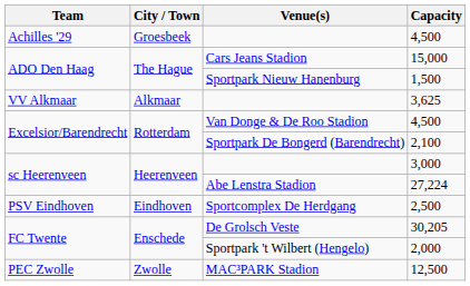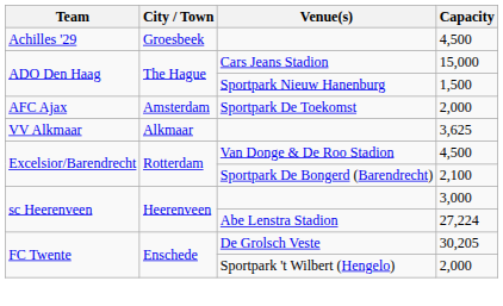 <table class="wikitable sortable">
 <tr>
 <th>Team</th>
 <th>City / Town</th>
 <th>Venue(s)</th>
 <th>Capacity</th>
 </tr>
 <tr>
 <td><a href='#'>Achilles '29</a></td>
 <td><a href='#'>Groesbeek</a></td>
 <td></td>
 <td>4,500</td>
 </tr>
 <tr>
 <td rowspan=2><a href='#'>ADO Den Haag</a></td>
 <td rowspan=2><a href='#'>The Hague</a></td>
 <td><a href='#'>Cars Jeans Stadion</a></td>
 <td>15,000</td>
 </tr>
 <tr>
 <td><a href='#'>Sportpark Nieuw Hanenburg</a></td>
 <td>1,500</td>
+</tr>
+<tr>
+<td><a href='#'>AFC Ajax</a></td>
+<td><a href='#'>Amsterdam</a></td>
+<td><a href='#'>Sportpark De Toekomst</a></td>
+<td>2,000</td>
 </tr>
 <tr>
 <td><a href='#'>VV Alkmaar</a></td>
 <td><a href='#'>Alkmaar</a></td>
 <td></td>
 <td>3,625</td>
 </tr>
 <tr>
 <td rowspan=2><a href='#'>Excelsior/Barendrecht</a></td>
 <td rowspan=2><a href='#'>Rotterdam</a></td>
 <td><a href='#'>Van Donge & De Roo Stadion</a></td>
 <td>4,500</td>
 </tr>
 <tr>
 <td><a href='#'>Sportpark De Bongerd</a> (<a href='#'>Barendrecht</a>)</td>
 <td>2,100</td>
 </tr>
 <tr>
 <td rowspan=2><a href='#'>sc Heerenveen</a></td>
 <td rowspan=2><a href='#'>Heerenveen</a></td>
 <td></td>
 <td>3,000</td>
 </tr>
 <tr>
 <td><a href='#'>Abe Lenstra Stadion</a></td>
 <td>27,224</td>
 </tr>
 <tr>
-<td><a href='#'>PSV Eindhoven</a></td>
-<td><a href='#'>Eindhoven</a></td>
-<td><a href='#'>Sportcomplex De Herdgang</a></td>
-<td>2,500</td>
-</tr>
-<tr>
 <td rowspan="2"><a href='#'>FC Twente</a></td>
 <td rowspan="2"><a href='#'>Enschede</a></td>
 <td><a href='#'>De Grolsch Veste</a></td>
 <td>30,205</td>
 </tr>
 <tr>
 <td>Sportpark 't Wilbert (<a href='#'>Hengelo</a>)</td>
 <td>2,000</td>
 </tr>
-<tr>
-<td><a href='#'>PEC Zwolle</a></td>
-<td><a href='#'>Zwolle</a></td>
-<td><a href='#'>MAC³PARK Stadion</a></td>
-<td>12,500</td>
-</tr>
 </table>
